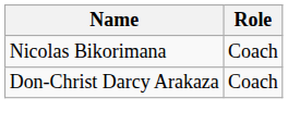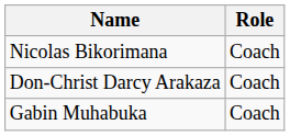 <table class="wikitable">
 <tr>
 <th>Name</th>
 <th>Role</th>
 </tr>
 <tr>
 <td> Nicolas Bikorimana</td>
 <td>Coach</td>
 </tr>
 <tr>
 <td> Don-Christ Darcy Arakaza</td>
 <td>Coach</td>
 </tr>
+<tr>
+<td> Gabin Muhabuka</td>
+<td>Coach</td>
+</tr>
 </table>
